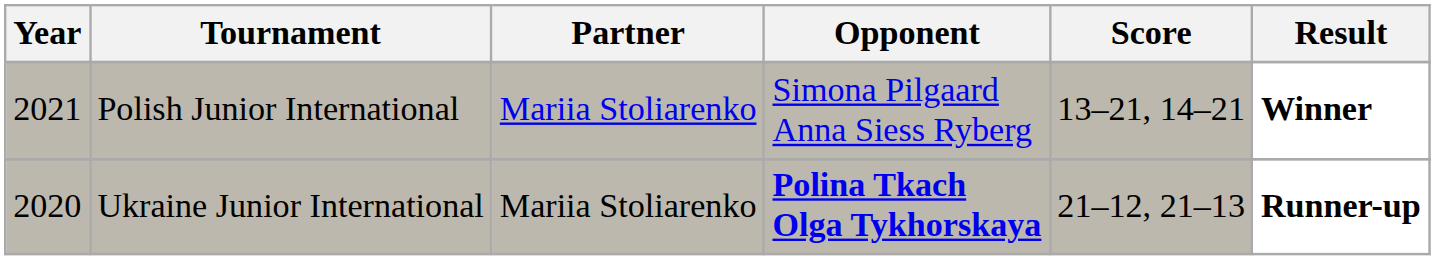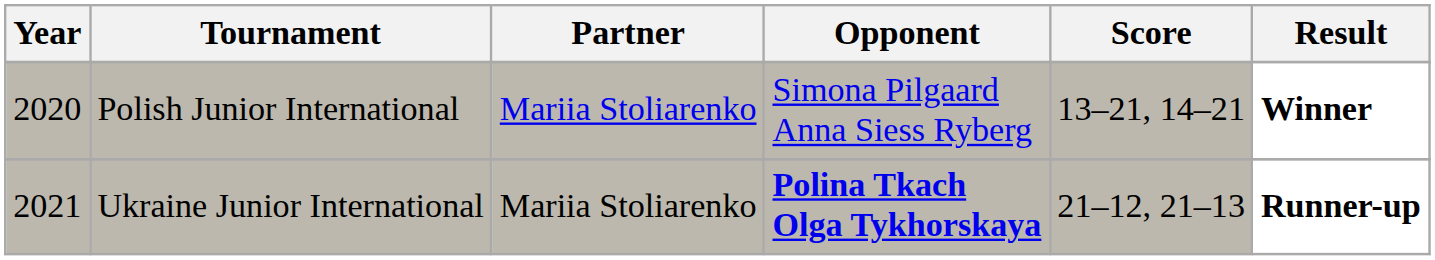 <table class="sortable wikitable" style="font-size: 90%;">
 <tr>
 <th>Year</th>
 <th>Tournament</th>
 <th>Partner</th>
 <th>Opponent</th>
 <th>Score</th>
 <th>Result</th>
 </tr>
 <tr>
 </tr>
 <tr style="background:#BDB8AD">
-<td align="center">2021</td>
+<td align="center">2020</td>
 <td align="left">Polish Junior International</td>
 <td align="left"> <a href='#'>Mariia Stoliarenko</a></td>
 <td align="left"> <a href='#'>Simona Pilgaard</a> <br>  <a href='#'>Anna Siess Ryberg</a></td>
 <td align="left">13–21, 14–21</td>
 <td style="text-align:left; background:white"> <strong>Winner</strong></td>
 </tr>
 <tr>
 </tr>
 <tr style="background:#BDB8AD">
-<td align="center">2020</td>
+<td align="center">2021</td>
 <td align="left">Ukraine Junior International</td>
 <td align="left"> Mariia Stoliarenko</td>
 <td align="left"><strong> <a href='#'>Polina Tkach</a> <br>  <a href='#'>Olga Tykhorskaya</a></strong></td>
 <td align="left">21–12, 21–13</td>
 <td style="text-align:left; background:white"> <strong>Runner-up</strong></td>
 </tr>
 </table>
